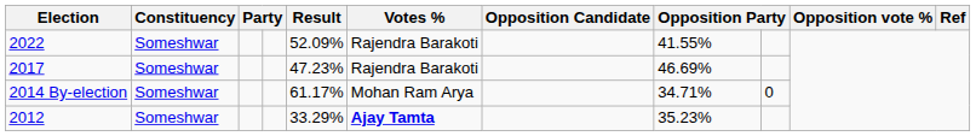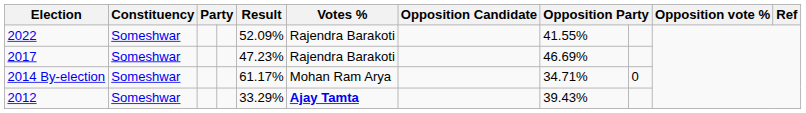 <table class="wikitable sortable">
 <tr>
 <th>Election</th>
 <th>Constituency</th>
 <th colspan="2">Party</th>
 <th>Result</th>
 <th>Votes %</th>
 <th>Opposition Candidate</th>
 <th colspan="2">Opposition Party</th>
 <th>Opposition vote %</th>
 <th>Ref</th>
 </tr>
 <tr>
 <td><a href='#'>2022</a></td>
 <td><a href='#'>Someshwar</a></td>
 <td></td>
 <td></td>
 <td>52.09%</td>
 <td>Rajendra Barakoti</td>
 <td></td>
 <td>41.55%</td>
 <td></td>
 </tr>
 <tr>
 <td><a href='#'>2017</a></td>
 <td><a href='#'>Someshwar</a></td>
 <td></td>
 <td></td>
 <td>47.23%</td>
 <td>Rajendra Barakoti</td>
 <td></td>
 <td>46.69%</td>
 <td></td>
 </tr>
 <tr>
 <td><a href='#'>2014 By-election</a></td>
 <td><a href='#'>Someshwar</a></td>
 <td></td>
 <td></td>
 <td>61.17%</td>
 <td>Mohan Ram Arya</td>
 <td></td>
 <td>34.71%</td>
 <td>0</td>
 </tr>
 <tr>
 <td><a href='#'>2012</a></td>
 <td><a href='#'>Someshwar</a></td>
 <td></td>
 <td></td>
 <td>33.29%</td>
 <td><strong><a href='#'>Ajay Tamta</a></strong></td>
 <td></td>
-<td>35.23%</td>
+<td>39.43%</td>
 <td></td>
 </tr>
 </table>
